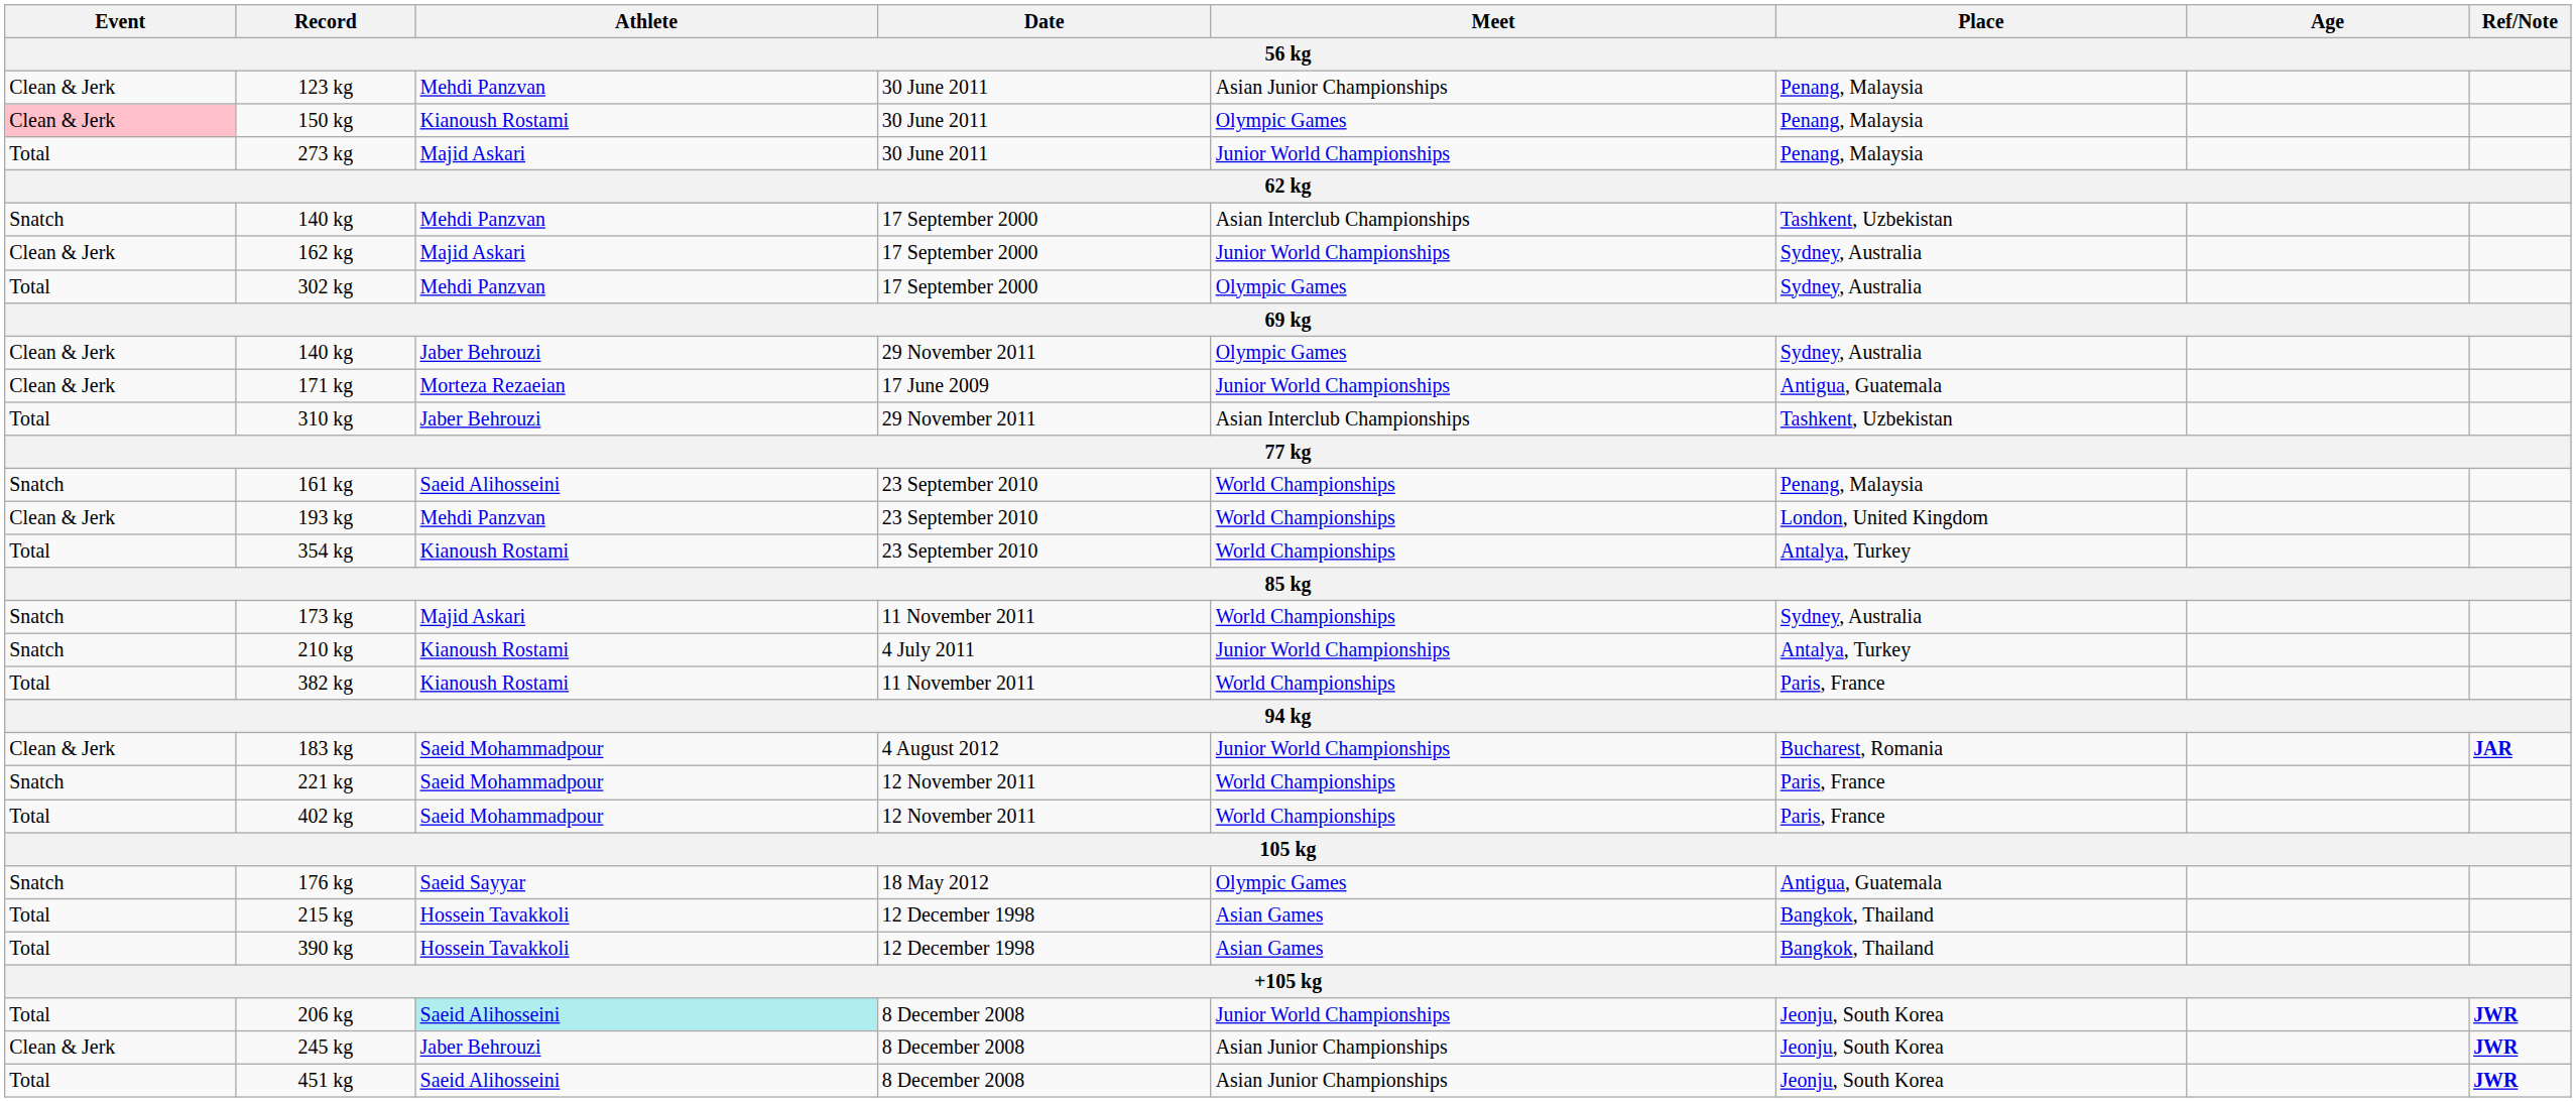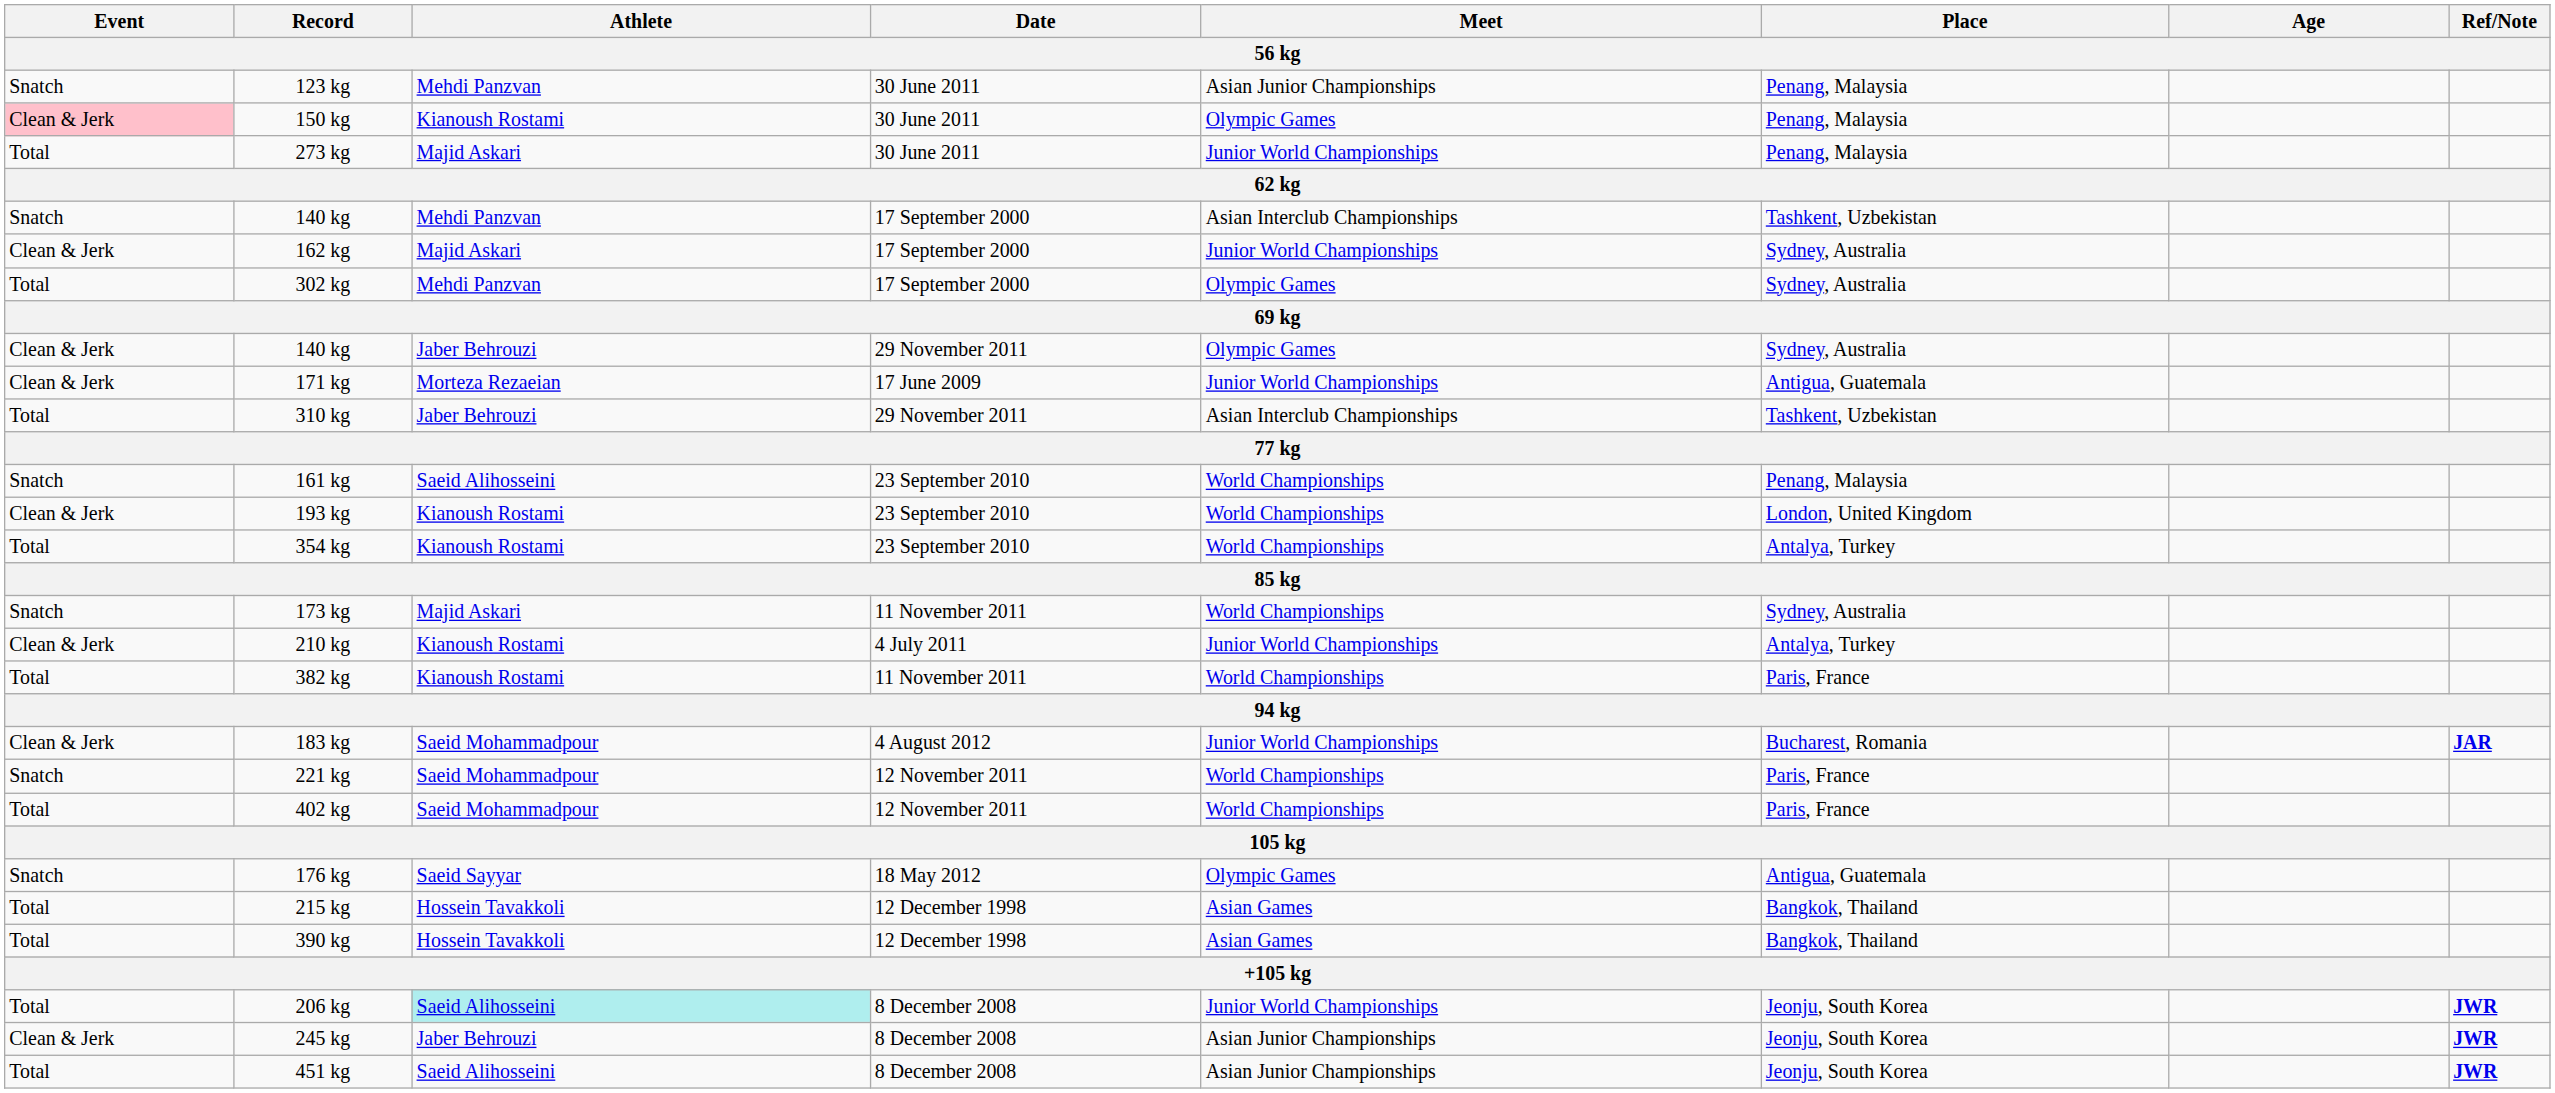 <table class="wikitable" style="font-size:95%; width: 98%;">
 <tr>
 <th width=9%>Event</th>
 <th width=7%>Record</th>
 <th width=18%>Athlete</th>
 <th width=13%>Date</th>
 <th width=22%>Meet</th>
 <th width=16%>Place</th>
 <th width=11%>Age</th>
 <th width=4%>Ref/Note</th>
 </tr>
 <tr bgcolor="#DDDDDD">
 <th colspan="8">56 kg</th>
 </tr>
 <tr>
-<td>Clean & Jerk</td>
+<td>Snatch</td>
 <td align="center">123 kg</td>
 <td><a href='#'>Mehdi Panzvan</a></td>
 <td>30 June 2011</td>
 <td>Asian Junior Championships</td>
 <td><a href='#'>Penang</a>, Malaysia</td>
 <td></td>
 <td></td>
 </tr>
 <tr>
 <td style="background: pink;">Clean & Jerk</td>
 <td align="center">150 kg</td>
 <td><a href='#'>Kianoush Rostami</a></td>
 <td>30 June 2011</td>
 <td><a href='#'>Olympic Games</a></td>
 <td><a href='#'>Penang</a>, Malaysia</td>
 <td></td>
 <td></td>
 </tr>
 <tr>
 <td>Total</td>
 <td align="center">273 kg</td>
 <td><a href='#'>Majid Askari</a></td>
 <td>30 June 2011</td>
 <td><a href='#'>Junior World Championships</a></td>
 <td><a href='#'>Penang</a>, Malaysia</td>
 <td></td>
 <td></td>
 </tr>
 <tr bgcolor="#DDDDDD">
 <th colspan="8">62 kg</th>
 </tr>
 <tr>
 <td>Snatch</td>
 <td align="center">140 kg</td>
 <td><a href='#'>Mehdi Panzvan</a></td>
 <td>17 September 2000</td>
 <td>Asian Interclub Championships</td>
 <td><a href='#'>Tashkent</a>, Uzbekistan</td>
 <td></td>
 <td></td>
 </tr>
 <tr>
 <td>Clean & Jerk</td>
 <td align="center">162 kg</td>
 <td><a href='#'>Majid Askari</a></td>
 <td>17 September 2000</td>
 <td><a href='#'>Junior World Championships</a></td>
 <td><a href='#'>Sydney</a>, Australia</td>
 <td></td>
 <td></td>
 </tr>
 <tr>
 <td>Total</td>
 <td align="center">302 kg</td>
 <td><a href='#'>Mehdi Panzvan</a></td>
 <td>17 September 2000</td>
 <td><a href='#'>Olympic Games</a></td>
 <td><a href='#'>Sydney</a>, Australia</td>
 <td></td>
 <td></td>
 </tr>
 <tr bgcolor="#DDDDDD">
 <th colspan="8">69 kg</th>
 </tr>
 <tr>
 <td>Clean & Jerk</td>
 <td align="center">140 kg</td>
 <td><a href='#'>Jaber Behrouzi</a></td>
 <td>29 November 2011</td>
 <td><a href='#'>Olympic Games</a></td>
 <td><a href='#'>Sydney</a>, Australia</td>
 <td></td>
 <td></td>
 </tr>
 <tr>
 <td>Clean & Jerk</td>
 <td align="center">171 kg</td>
 <td><a href='#'>Morteza Rezaeian</a></td>
 <td>17 June 2009</td>
 <td><a href='#'>Junior World Championships</a></td>
 <td><a href='#'>Antigua</a>, Guatemala</td>
 <td></td>
 <td></td>
 </tr>
 <tr>
 <td>Total</td>
 <td align="center">310 kg</td>
 <td><a href='#'>Jaber Behrouzi</a></td>
 <td>29 November 2011</td>
 <td>Asian Interclub Championships</td>
 <td><a href='#'>Tashkent</a>, Uzbekistan</td>
 <td></td>
 <td></td>
 </tr>
 <tr bgcolor="#DDDDDD">
 <th colspan="8">77 kg</th>
 </tr>
 <tr>
 <td>Snatch</td>
 <td align="center">161 kg</td>
 <td><a href='#'>Saeid Alihosseini</a></td>
 <td>23 September 2010</td>
 <td><a href='#'>World Championships</a></td>
 <td><a href='#'>Penang</a>, Malaysia</td>
 <td></td>
 <td></td>
 </tr>
 <tr>
 <td>Clean & Jerk</td>
 <td align="center">193 kg</td>
-<td><a href='#'>Mehdi Panzvan</a></td>
+<td><a href='#'>Kianoush Rostami</a></td>
 <td>23 September 2010</td>
 <td><a href='#'>World Championships</a></td>
 <td><a href='#'>London</a>, United Kingdom</td>
 <td></td>
 <td></td>
 </tr>
 <tr>
 <td>Total</td>
 <td align="center">354 kg</td>
 <td><a href='#'>Kianoush Rostami</a></td>
 <td>23 September 2010</td>
 <td><a href='#'>World Championships</a></td>
 <td><a href='#'>Antalya</a>, Turkey</td>
 <td></td>
 <td></td>
 </tr>
 <tr bgcolor="#DDDDDD">
 <th colspan="8">85 kg</th>
 </tr>
 <tr>
 <td>Snatch</td>
 <td align="center">173 kg</td>
 <td><a href='#'>Majid Askari</a></td>
 <td>11 November 2011</td>
 <td><a href='#'>World Championships</a></td>
 <td><a href='#'>Sydney</a>, Australia</td>
 <td></td>
 <td></td>
 </tr>
 <tr>
-<td>Snatch</td>
+<td>Clean & Jerk</td>
 <td align="center">210 kg</td>
 <td><a href='#'>Kianoush Rostami</a></td>
 <td>4 July 2011</td>
 <td><a href='#'>Junior World Championships</a></td>
 <td><a href='#'>Antalya</a>, Turkey</td>
 <td></td>
 <td></td>
 </tr>
 <tr>
 <td>Total</td>
 <td align="center">382 kg</td>
 <td><a href='#'>Kianoush Rostami</a></td>
 <td>11 November 2011</td>
 <td><a href='#'>World Championships</a></td>
 <td><a href='#'>Paris</a>, France</td>
 <td></td>
 <td></td>
 </tr>
 <tr bgcolor="#DDDDDD">
 <th colspan="8">94 kg</th>
 </tr>
 <tr>
 <td>Clean & Jerk</td>
 <td align="center">183 kg</td>
 <td><a href='#'>Saeid Mohammadpour</a></td>
 <td>4 August 2012</td>
 <td><a href='#'>Junior World Championships</a></td>
 <td><a href='#'>Bucharest</a>, Romania</td>
 <td></td>
 <td><strong><a href='#'>JAR</a></strong></td>
 </tr>
 <tr>
 <td>Snatch</td>
 <td align="center">221 kg</td>
 <td><a href='#'>Saeid Mohammadpour</a></td>
 <td>12 November 2011</td>
 <td><a href='#'>World Championships</a></td>
 <td><a href='#'>Paris</a>, France</td>
 <td></td>
 <td></td>
 </tr>
 <tr>
 <td>Total</td>
 <td align="center">402 kg</td>
 <td><a href='#'>Saeid Mohammadpour</a></td>
 <td>12 November 2011</td>
 <td><a href='#'>World Championships</a></td>
 <td><a href='#'>Paris</a>, France</td>
 <td></td>
 <td></td>
 </tr>
 <tr bgcolor="#DDDDDD">
 <th colspan="8">105 kg</th>
 </tr>
 <tr>
 <td>Snatch</td>
 <td align="center">176 kg</td>
 <td><a href='#'>Saeid Sayyar</a></td>
 <td>18 May 2012</td>
 <td><a href='#'>Olympic Games</a></td>
 <td><a href='#'>Antigua</a>, Guatemala</td>
 <td></td>
 <td></td>
 </tr>
 <tr>
 <td>Total</td>
 <td align="center">215 kg</td>
 <td><a href='#'>Hossein Tavakkoli</a></td>
 <td>12 December 1998</td>
 <td><a href='#'>Asian Games</a></td>
 <td><a href='#'>Bangkok</a>, Thailand</td>
 <td></td>
 <td></td>
 </tr>
 <tr>
 <td>Total</td>
 <td align="center">390 kg</td>
 <td><a href='#'>Hossein Tavakkoli</a></td>
 <td>12 December 1998</td>
 <td><a href='#'>Asian Games</a></td>
 <td><a href='#'>Bangkok</a>, Thailand</td>
 <td></td>
 <td></td>
 </tr>
 <tr bgcolor="#DDDDDD">
 <th colspan="8">+105 kg</th>
 </tr>
 <tr>
 <td>Total</td>
 <td align="center">206 kg</td>
 <td style="background: paleturquoise;"><a href='#'>Saeid Alihosseini</a></td>
 <td>8 December 2008</td>
 <td><a href='#'>Junior World Championships</a></td>
 <td><a href='#'>Jeonju</a>, South Korea</td>
 <td></td>
 <td><strong><a href='#'>JWR</a></strong></td>
 </tr>
 <tr>
 <td>Clean & Jerk</td>
 <td align="center">245 kg</td>
 <td><a href='#'>Jaber Behrouzi</a></td>
 <td>8 December 2008</td>
 <td>Asian Junior Championships</td>
 <td><a href='#'>Jeonju</a>, South Korea</td>
 <td></td>
 <td><strong><a href='#'>JWR</a></strong></td>
 </tr>
 <tr>
 <td>Total</td>
 <td align="center">451 kg</td>
 <td><a href='#'>Saeid Alihosseini</a></td>
 <td>8 December 2008</td>
 <td>Asian Junior Championships</td>
 <td><a href='#'>Jeonju</a>, South Korea</td>
 <td></td>
 <td><strong><a href='#'>JWR</a></strong></td>
 </tr>
 </table>
